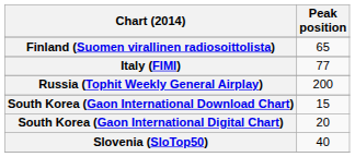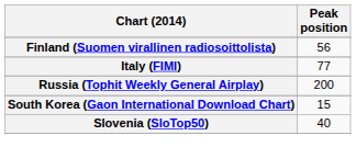 <table class="wikitable sortable plainrowheaders">
 <tr>
 <th>Chart (2014)</th>
 <th>Peak<br>position</th>
 </tr>
 <tr>
 </tr>
 <tr>
 <th scope="row">Finland (<a href='#'>Suomen virallinen radiosoittolista</a>)</th>
-<td style="text-align:center;">65</td>
+<td style="text-align:center;">56</td>
 </tr>
 <tr>
 </tr>
 <tr>
 </tr>
 <tr>
 <th scope="row">Italy (<a href='#'>FIMI</a>)</th>
 <td style="text-align:center;">77</td>
 </tr>
 <tr>
 </tr>
 <tr>
 <th scope="row">Russia (<a href='#'>Tophit Weekly General Airplay</a>)</th>
 <td style="text-align:center;">200</td>
 </tr>
 <tr>
 </tr>
 <tr>
 </tr>
 <tr>
 <th scope="row">South Korea (<a href='#'>Gaon International Download Chart</a>)</th>
 <td style="text-align:center;">15</td>
 </tr>
 <tr>
-<th scope="row">South Korea (<a href='#'>Gaon International Digital Chart</a>)</th>
-<td style="text-align:center;">20</td>
-</tr>
-<tr>
 <th scope="row">Slovenia (<a href='#'>SloTop50</a>)</th>
 <td align=center>40</td>
 </tr>
 <tr>
 </tr>
 <tr>
 </tr>
 <tr>
 </tr>
 <tr>
 </tr>
 <tr>
 </tr>
 <tr>
 </tr>
 <tr>
 </tr>
 </table>
